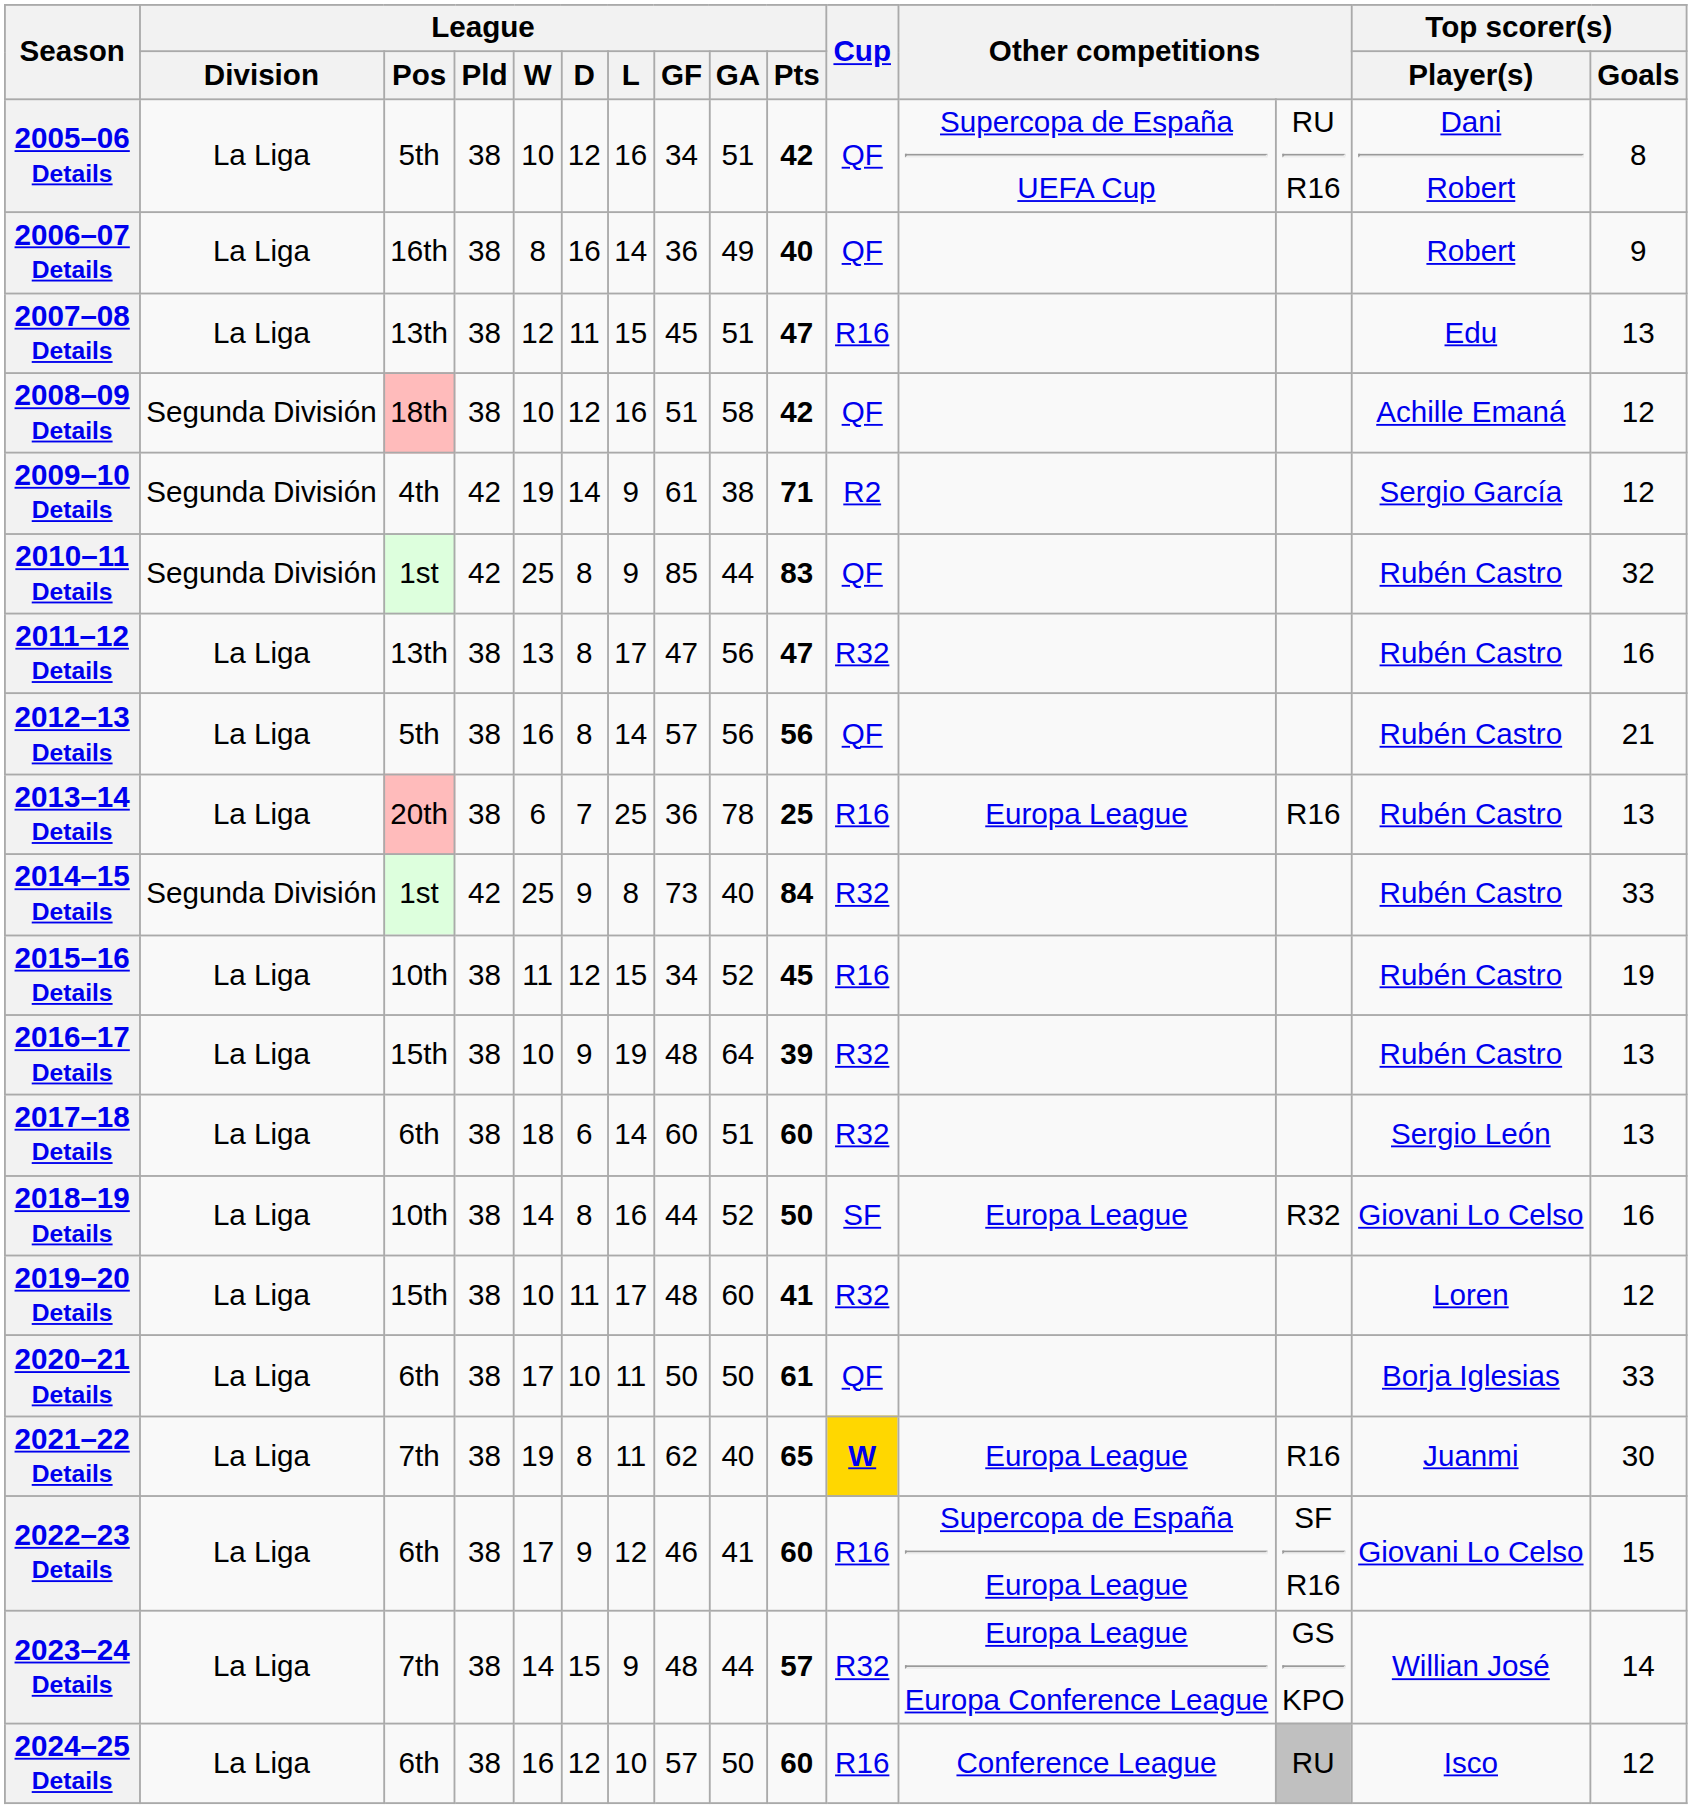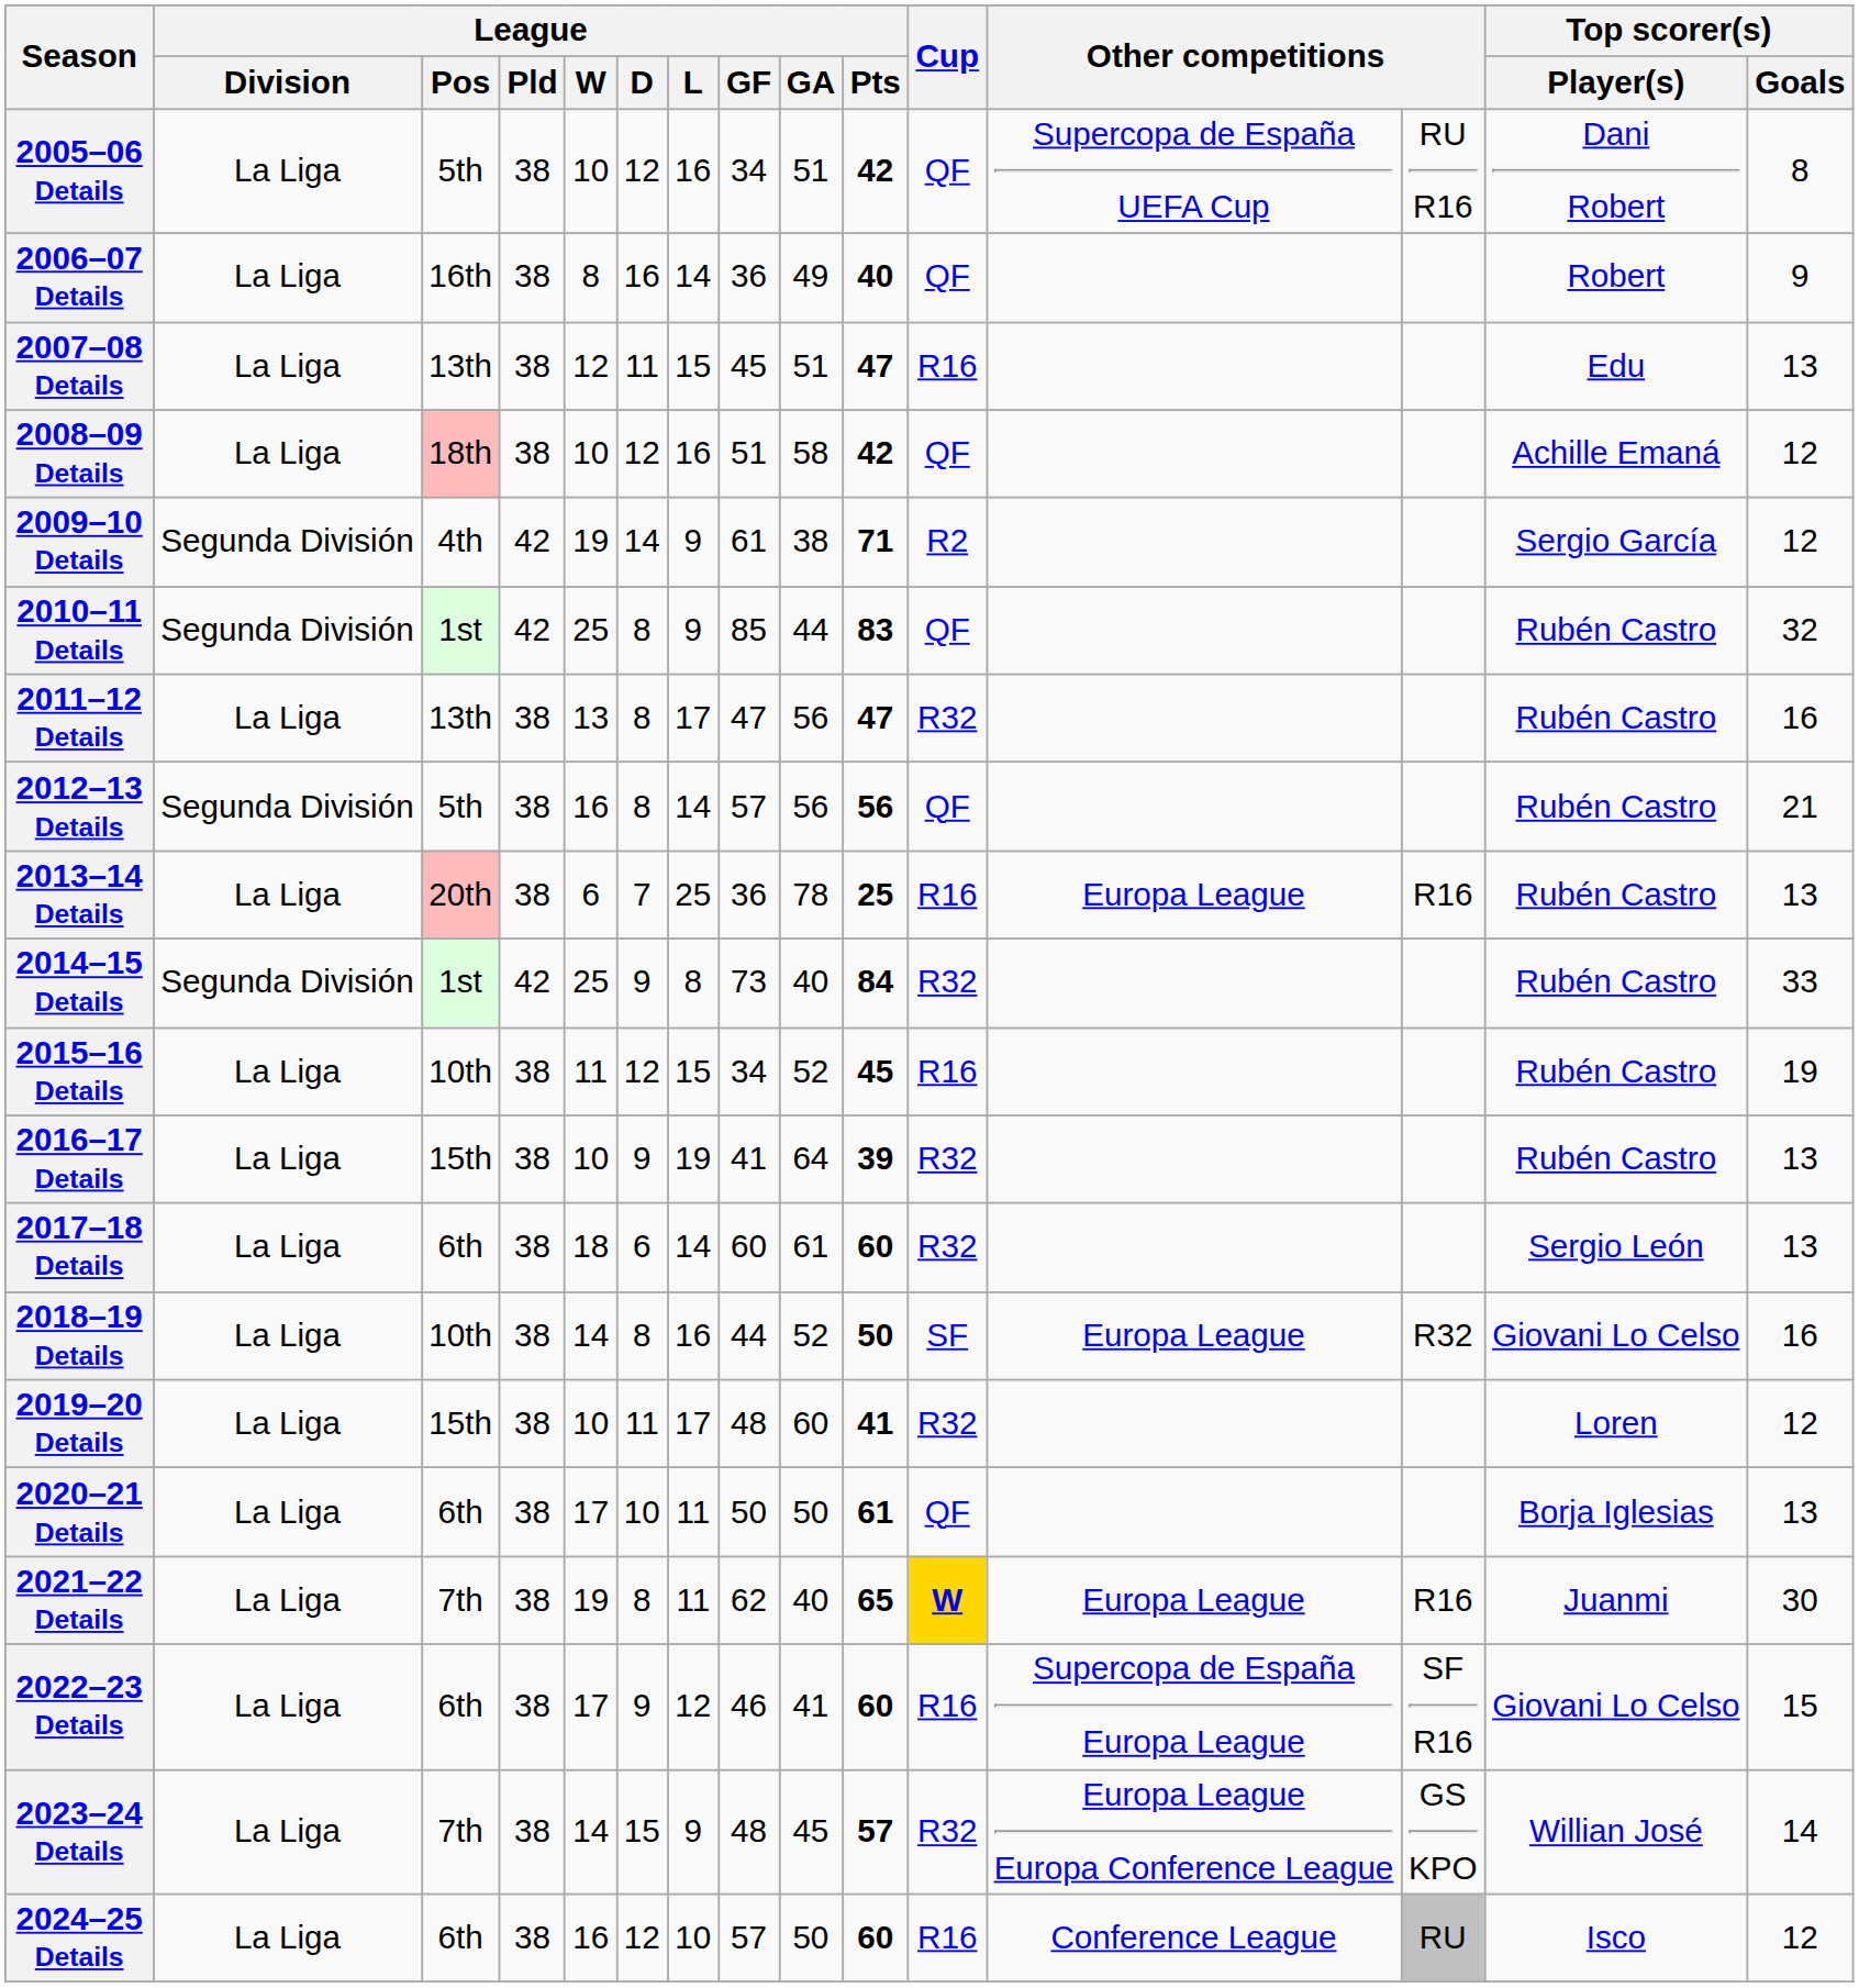 <table class="wikitable plainrowheaders" style="text-align: center">
 <tr>
 <th rowspan=2 width=8% scope=col>Season</th>
 <th colspan=9>League</th>
 <th rowspan=2><a href='#'>Cup</a></th>
 <th rowspan=2 colspan=2>Other competitions</th>
 <th colspan=2>Top scorer(s)</th>
 </tr>
 <tr>
 <th>Division</th>
 <th>Pos</th>
 <th>Pld</th>
 <th>W</th>
 <th>D</th>
 <th>L</th>
 <th>GF</th>
 <th>GA</th>
 <th>Pts</th>
 <th>Player(s)</th>
 <th>Goals</th>
 </tr>
 <tr>
 <th><a href='#'>2005–06</a><br><small><a href='#'>Details</a></small></th>
 <td>La Liga</td>
 <td>5th</td>
 <td>38</td>
 <td>10</td>
 <td>12</td>
 <td>16</td>
 <td>34</td>
 <td>51</td>
 <td><strong>42</strong></td>
 <td><a href='#'>QF</a></td>
 <td><a href='#'>Supercopa de España</a><hr><a href='#'>UEFA Cup</a></td>
 <td><div> RU</div><hr>R16</td>
 <td><a href='#'>Dani</a><hr><a href='#'>Robert</a></td>
 <td>8</td>
 </tr>
 <tr>
 <th><a href='#'>2006–07</a><br><small><a href='#'>Details</a></small></th>
 <td>La Liga</td>
 <td>16th</td>
 <td>38</td>
 <td>8</td>
 <td>16</td>
 <td>14</td>
 <td>36</td>
 <td>49</td>
 <td><strong>40</strong></td>
 <td><a href='#'>QF</a></td>
 <td></td>
 <td></td>
 <td><a href='#'>Robert</a></td>
 <td>9</td>
 </tr>
 <tr>
 <th><a href='#'>2007–08</a><br><small><a href='#'>Details</a></small></th>
 <td>La Liga</td>
 <td>13th</td>
 <td>38</td>
 <td>12</td>
 <td>11</td>
 <td>15</td>
 <td>45</td>
 <td>51</td>
 <td><strong>47</strong></td>
 <td><a href='#'>R16</a></td>
 <td></td>
 <td></td>
 <td><a href='#'>Edu</a></td>
 <td>13</td>
 </tr>
 <tr>
 <th><a href='#'>2008–09</a><br><small><a href='#'>Details</a></small></th>
-<td>Segunda División</td>
+<td>La Liga</td>
 <td bgcolor=#FFBBBB>18th</td>
 <td>38</td>
 <td>10</td>
 <td>12</td>
 <td>16</td>
 <td>51</td>
 <td>58</td>
 <td><strong>42</strong></td>
 <td><a href='#'>QF</a></td>
 <td></td>
 <td></td>
 <td><a href='#'>Achille Emaná</a></td>
 <td>12</td>
 </tr>
 <tr>
 <th><a href='#'>2009–10</a><br><small><a href='#'>Details</a></small></th>
 <td>Segunda División</td>
 <td>4th</td>
 <td>42</td>
 <td>19</td>
 <td>14</td>
 <td>9</td>
 <td>61</td>
 <td>38</td>
 <td><strong>71</strong></td>
 <td><a href='#'>R2</a></td>
 <td></td>
 <td></td>
 <td><a href='#'>Sergio García</a></td>
 <td>12</td>
 </tr>
 <tr>
 <th><a href='#'>2010–11</a><br><small><a href='#'>Details</a></small></th>
 <td>Segunda División</td>
 <td bgcolor=#DDFFDD>1st</td>
 <td>42</td>
 <td>25</td>
 <td>8</td>
 <td>9</td>
 <td>85</td>
 <td>44</td>
 <td><strong>83</strong></td>
 <td><a href='#'>QF</a></td>
 <td></td>
 <td></td>
 <td><a href='#'>Rubén Castro</a></td>
 <td>32</td>
 </tr>
 <tr>
 <th><a href='#'>2011–12</a><br><small><a href='#'>Details</a></small></th>
 <td>La Liga</td>
 <td>13th</td>
 <td>38</td>
 <td>13</td>
 <td>8</td>
 <td>17</td>
 <td>47</td>
 <td>56</td>
 <td><strong>47</strong></td>
 <td><a href='#'>R32</a></td>
 <td></td>
 <td></td>
 <td><a href='#'>Rubén Castro</a></td>
 <td>16</td>
 </tr>
 <tr>
 <th><a href='#'>2012–13</a><br><small><a href='#'>Details</a></small></th>
-<td>La Liga</td>
+<td>Segunda División</td>
 <td>5th</td>
 <td>38</td>
 <td>16</td>
 <td>8</td>
 <td>14</td>
 <td>57</td>
 <td>56</td>
 <td><strong>56</strong></td>
 <td><a href='#'>QF</a></td>
 <td></td>
 <td></td>
 <td><a href='#'>Rubén Castro</a></td>
 <td>21</td>
 </tr>
 <tr>
 <th><a href='#'>2013–14</a><br><small><a href='#'>Details</a></small></th>
 <td>La Liga</td>
 <td bgcolor=#FFBBBB>20th</td>
 <td>38</td>
 <td>6</td>
 <td>7</td>
 <td>25</td>
 <td>36</td>
 <td>78</td>
 <td><strong>25</strong></td>
 <td><a href='#'>R16</a></td>
 <td><a href='#'>Europa League</a></td>
 <td>R16</td>
 <td><a href='#'>Rubén Castro</a></td>
 <td>13</td>
 </tr>
 <tr>
 <th><a href='#'>2014–15</a><br><small><a href='#'>Details</a></small></th>
 <td>Segunda División</td>
 <td bgcolor=#DDFFDD>1st</td>
 <td>42</td>
 <td>25</td>
 <td>9</td>
 <td>8</td>
 <td>73</td>
 <td>40</td>
 <td><strong>84</strong></td>
 <td><a href='#'>R32</a></td>
 <td></td>
 <td></td>
 <td><a href='#'>Rubén Castro</a></td>
 <td>33</td>
 </tr>
 <tr>
 <th><a href='#'>2015–16</a><br><small><a href='#'>Details</a></small></th>
 <td>La Liga</td>
 <td>10th</td>
 <td>38</td>
 <td>11</td>
 <td>12</td>
 <td>15</td>
 <td>34</td>
 <td>52</td>
 <td><strong>45</strong></td>
 <td><a href='#'>R16</a></td>
 <td></td>
 <td></td>
 <td><a href='#'>Rubén Castro</a></td>
 <td>19</td>
 </tr>
 <tr>
 <th><a href='#'>2016–17</a><br><small><a href='#'>Details</a></small></th>
 <td>La Liga</td>
 <td>15th</td>
 <td>38</td>
 <td>10</td>
 <td>9</td>
 <td>19</td>
-<td>48</td>
+<td>41</td>
 <td>64</td>
 <td><strong>39</strong></td>
 <td><a href='#'>R32</a></td>
 <td></td>
 <td></td>
 <td><a href='#'>Rubén Castro</a></td>
 <td>13</td>
 </tr>
 <tr>
 <th><a href='#'>2017–18</a><br><small><a href='#'>Details</a></small></th>
 <td>La Liga</td>
 <td>6th</td>
 <td>38</td>
 <td>18</td>
 <td>6</td>
 <td>14</td>
 <td>60</td>
-<td>51</td>
+<td>61</td>
 <td><strong>60</strong></td>
 <td><a href='#'>R32</a></td>
 <td></td>
 <td></td>
 <td><a href='#'>Sergio León</a></td>
 <td>13</td>
 </tr>
 <tr>
 <th><a href='#'>2018–19</a><br><small><a href='#'>Details</a></small></th>
 <td>La Liga</td>
 <td>10th</td>
 <td>38</td>
 <td>14</td>
 <td>8</td>
 <td>16</td>
 <td>44</td>
 <td>52</td>
 <td><strong>50</strong></td>
 <td><a href='#'>SF</a></td>
 <td><a href='#'>Europa League</a></td>
 <td>R32</td>
 <td><a href='#'>Giovani Lo Celso</a></td>
 <td>16</td>
 </tr>
 <tr>
 <th><a href='#'>2019–20</a><br><small><a href='#'>Details</a></small></th>
 <td>La Liga</td>
 <td>15th</td>
 <td>38</td>
 <td>10</td>
 <td>11</td>
 <td>17</td>
 <td>48</td>
 <td>60</td>
 <td><strong>41</strong></td>
 <td><a href='#'>R32</a></td>
 <td></td>
 <td></td>
 <td><a href='#'>Loren</a></td>
 <td>12</td>
 </tr>
 <tr>
 <th><a href='#'>2020–21</a><br><small><a href='#'>Details</a></small></th>
 <td>La Liga</td>
 <td>6th</td>
 <td>38</td>
 <td>17</td>
 <td>10</td>
 <td>11</td>
 <td>50</td>
 <td>50</td>
 <td><strong>61</strong></td>
 <td><a href='#'>QF</a></td>
 <td></td>
 <td></td>
 <td><a href='#'>Borja Iglesias</a></td>
-<td>33</td>
+<td>13</td>
 </tr>
 <tr>
 <th><a href='#'>2021–22</a><br><small><a href='#'>Details</a></small></th>
 <td>La Liga</td>
 <td>7th</td>
 <td>38</td>
 <td>19</td>
 <td>8</td>
 <td>11</td>
 <td>62</td>
 <td>40</td>
 <td><strong>65</strong></td>
 <td bgcolor=gold><a href='#'><span><strong>W</strong></span></a></td>
 <td><a href='#'>Europa League</a></td>
 <td>R16</td>
 <td><a href='#'>Juanmi</a></td>
 <td>30</td>
 </tr>
 <tr>
 <th><a href='#'>2022–23</a><br><small><a href='#'>Details</a></small></th>
 <td>La Liga</td>
 <td>6th</td>
 <td>38</td>
 <td>17</td>
 <td>9</td>
 <td>12</td>
 <td>46</td>
 <td>41</td>
 <td><strong>60</strong></td>
 <td><a href='#'>R16</a></td>
 <td><a href='#'>Supercopa de España</a><hr><a href='#'>Europa League</a></td>
 <td>SF<hr>R16</td>
 <td><a href='#'>Giovani Lo Celso</a></td>
 <td>15</td>
 </tr>
 <tr>
 <th><a href='#'>2023–24</a><br><small><a href='#'>Details</a></small></th>
 <td>La Liga</td>
 <td>7th</td>
 <td>38</td>
 <td>14</td>
 <td>15</td>
 <td>9</td>
 <td>48</td>
-<td>44</td>
+<td>45</td>
 <td><strong>57</strong></td>
 <td><a href='#'>R32</a></td>
 <td><a href='#'>Europa League</a><hr><a href='#'>Europa Conference League</a></td>
 <td>GS<hr>KPO</td>
 <td><a href='#'>Willian José</a></td>
 <td>14</td>
 </tr>
 <tr>
 <th><a href='#'>2024–25</a><br><small><a href='#'>Details</a></small></th>
 <td>La Liga</td>
 <td>6th</td>
 <td>38</td>
 <td>16</td>
 <td>12</td>
 <td>10</td>
 <td>57</td>
 <td>50</td>
 <td><strong>60</strong></td>
 <td><a href='#'>R16</a></td>
 <td><a href='#'>Conference League</a></td>
 <td bgcolor=silver>RU</td>
 <td><a href='#'>Isco</a></td>
 <td>12</td>
 </tr>
 </table>
